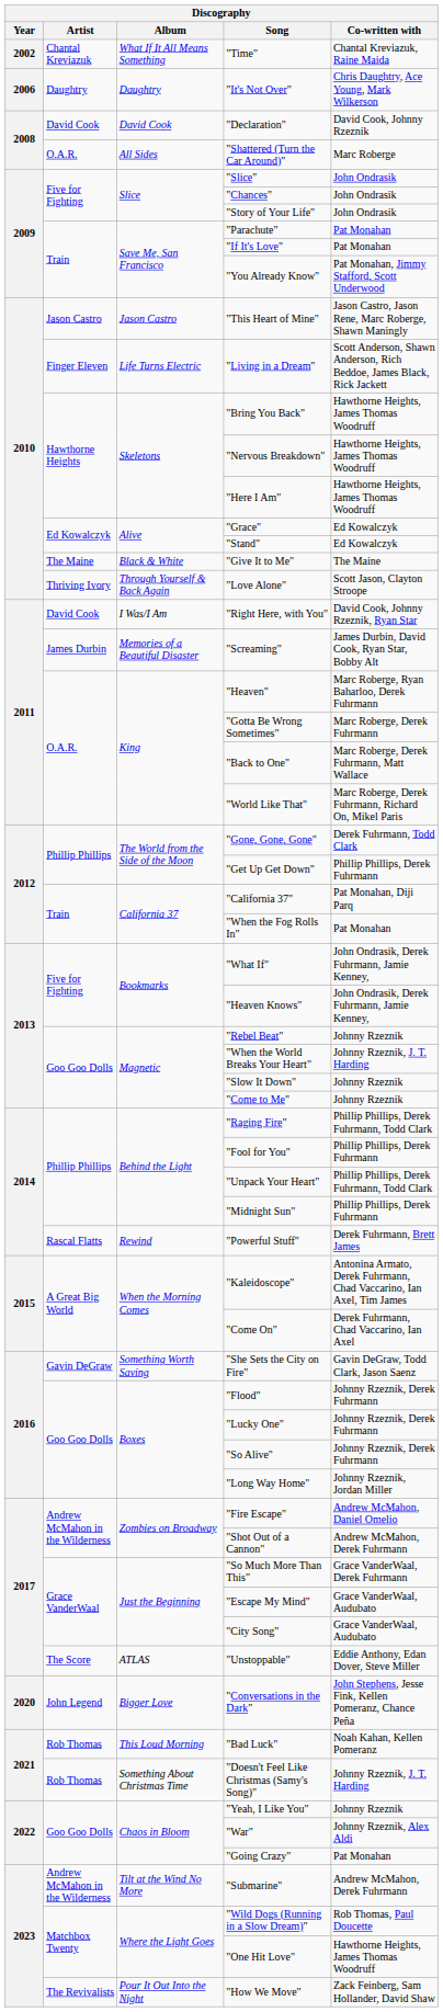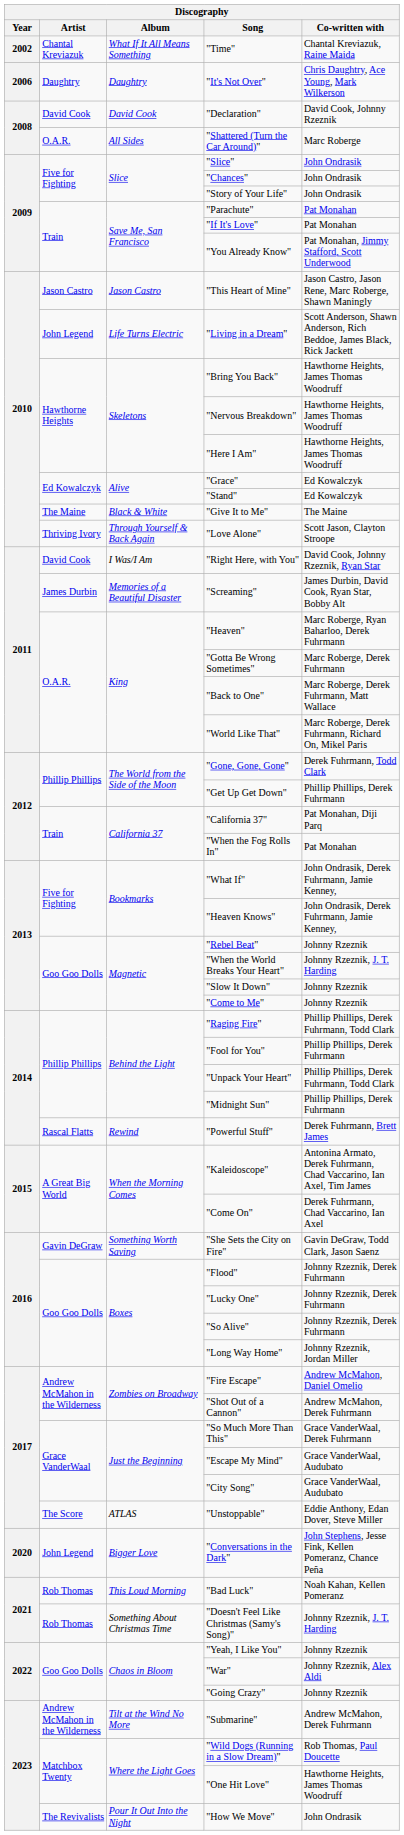 <table class="wikitable">
 <tr>
 <th colspan="5">Discography</th>
 </tr>
 <tr Som>
 <th width="50">Year</th>
 <th width="100">Artist</th>
 <th width="150">Album</th>
 <th width="150">Song</th>
 <th width="150">Co-written with</th>
 </tr>
 <tr>
 <th>2002</th>
 <td><a href='#'>Chantal Kreviazuk</a></td>
 <td><em><a href='#'>What If It All Means Something</a></em></td>
 <td>"Time"</td>
 <td>Chantal Kreviazuk, <a href='#'>Raine Maida</a></td>
 </tr>
 <tr>
 <th>2006</th>
 <td><a href='#'>Daughtry</a></td>
 <td><em><a href='#'>Daughtry</a></em></td>
 <td>"<a href='#'>It's Not Over</a>"</td>
 <td><a href='#'>Chris Daughtry</a>, <a href='#'>Ace Young</a>, <a href='#'>Mark Wilkerson</a></td>
 </tr>
 <tr>
 <th rowspan="2">2008</th>
 <td><a href='#'>David Cook</a></td>
 <td><em><a href='#'>David Cook</a></em></td>
 <td>"Declaration"</td>
 <td>David Cook, Johnny Rzeznik</td>
 </tr>
 <tr>
 <td><a href='#'>O.A.R.</a></td>
 <td><em><a href='#'>All Sides</a></em></td>
 <td>"<a href='#'>Shattered (Turn the Car Around)</a>"</td>
 <td>Marc Roberge</td>
 </tr>
 <tr>
 <th rowspan="6">2009</th>
 <td rowspan="3"><a href='#'>Five for Fighting</a></td>
 <td rowspan="3"><em><a href='#'>Slice</a></em></td>
 <td>"<a href='#'>Slice</a>"</td>
 <td><a href='#'>John Ondrasik</a></td>
 </tr>
 <tr>
 <td>"<a href='#'>Chances</a>"</td>
 <td>John Ondrasik</td>
 </tr>
 <tr>
 <td>"Story of Your Life"</td>
 <td>John Ondrasik</td>
 </tr>
 <tr>
 <td rowspan="3"><a href='#'>Train</a></td>
 <td rowspan="3"><em><a href='#'>Save Me, San Francisco</a></em></td>
 <td>"Parachute"</td>
 <td><a href='#'>Pat Monahan</a></td>
 </tr>
 <tr>
 <td>"<a href='#'>If It's Love</a>"</td>
 <td>Pat Monahan</td>
 </tr>
 <tr>
 <td>"You Already Know"</td>
 <td>Pat Monahan, <a href='#'>Jimmy Stafford, Scott Underwood</a></td>
 </tr>
 <tr>
 <th rowspan="9">2010</th>
 <td><a href='#'>Jason Castro</a></td>
 <td><em><a href='#'>Jason Castro</a></em></td>
 <td>"This Heart of Mine"</td>
 <td>Jason Castro, Jason Rene, Marc Roberge, Shawn Maningly</td>
 </tr>
 <tr>
-<td><a href='#'>Finger Eleven</a></td>
+<td><a href='#'>John Legend</a></td>
 <td><em><a href='#'>Life Turns Electric</a></em></td>
 <td>"<a href='#'>Living in a Dream</a>"</td>
 <td>Scott Anderson, Shawn Anderson, Rich Beddoe, James Black, Rick Jackett</td>
 </tr>
 <tr>
 <td rowspan="3"><a href='#'>Hawthorne Heights</a></td>
 <td rowspan="3"><em><a href='#'>Skeletons</a></em></td>
 <td>"Bring You Back"</td>
 <td>Hawthorne Heights, James Thomas Woodruff</td>
 </tr>
 <tr>
 <td>"Nervous Breakdown"</td>
 <td>Hawthorne Heights, James Thomas Woodruff</td>
 </tr>
 <tr>
 <td>"Here I Am"</td>
 <td>Hawthorne Heights, James Thomas Woodruff</td>
 </tr>
 <tr>
 <td rowspan="2"><a href='#'>Ed Kowalczyk</a></td>
 <td rowspan="2"><em><a href='#'>Alive</a></em></td>
 <td>"Grace"</td>
 <td>Ed Kowalczyk</td>
 </tr>
 <tr>
 <td>"Stand"</td>
 <td>Ed Kowalczyk</td>
 </tr>
 <tr>
 <td><a href='#'>The Maine</a></td>
 <td><em><a href='#'>Black & White</a></em></td>
 <td>"Give It to Me"</td>
 <td>The Maine</td>
 </tr>
 <tr>
 <td><a href='#'>Thriving Ivory</a></td>
 <td><em><a href='#'>Through Yourself & Back Again</a></em></td>
 <td>"Love Alone"</td>
 <td>Scott Jason, Clayton Stroope</td>
 </tr>
 <tr>
 <th rowspan="6">2011</th>
 <td><a href='#'>David Cook</a></td>
 <td><em>I Was/I Am</em></td>
 <td>"Right Here, with You"</td>
 <td>David Cook, Johnny Rzeznik, <a href='#'>Ryan Star</a></td>
 </tr>
 <tr>
 <td><a href='#'>James Durbin</a></td>
 <td><em><a href='#'>Memories of a Beautiful Disaster</a></em></td>
 <td>"Screaming"</td>
 <td>James Durbin, David Cook, Ryan Star, Bobby Alt</td>
 </tr>
 <tr>
 <td rowspan="4"><a href='#'>O.A.R.</a></td>
 <td rowspan="4"><em><a href='#'>King</a></em></td>
 <td>"Heaven"</td>
 <td>Marc Roberge, Ryan Baharloo, Derek Fuhrmann</td>
 </tr>
 <tr>
 <td>"Gotta Be Wrong Sometimes"</td>
 <td>Marc Roberge, Derek Fuhrmann</td>
 </tr>
 <tr>
 <td>"Back to One"</td>
 <td>Marc Roberge, Derek Fuhrmann, Matt Wallace</td>
 </tr>
 <tr>
 <td>"World Like That"</td>
 <td>Marc Roberge, Derek Fuhrmann, Richard On, Mikel Paris</td>
 </tr>
 <tr>
 <th rowspan="4">2012</th>
 <td rowspan="2"><a href='#'>Phillip Phillips</a></td>
 <td rowspan="2"><em><a href='#'>The World from the Side of the Moon</a></em></td>
 <td>"<a href='#'>Gone, Gone, Gone</a>"</td>
 <td>Derek Fuhrmann, <a href='#'>Todd Clark</a></td>
 </tr>
 <tr>
 <td>"Get Up Get Down"</td>
 <td>Phillip Phillips, Derek Fuhrmann</td>
 </tr>
 <tr>
 <td rowspan="2"><a href='#'>Train</a></td>
 <td rowspan="2"><em><a href='#'>California 37</a></em></td>
 <td>"California 37"</td>
 <td>Pat Monahan, Diji Parq</td>
 </tr>
 <tr>
 <td>"When the Fog Rolls In"</td>
 <td>Pat Monahan</td>
 </tr>
 <tr>
 <th rowspan="6">2013</th>
 <td rowspan="2"><a href='#'>Five for Fighting</a></td>
 <td rowspan="2"><em><a href='#'>Bookmarks</a></em></td>
 <td>"What If"</td>
 <td>John Ondrasik, Derek Fuhrmann, Jamie Kenney,</td>
 </tr>
 <tr>
 <td>"Heaven Knows"</td>
 <td>John Ondrasik, Derek Fuhrmann, Jamie Kenney,</td>
 </tr>
 <tr>
 <td rowspan="4"><a href='#'>Goo Goo Dolls</a></td>
 <td rowspan="4"><em><a href='#'>Magnetic</a></em></td>
 <td>"<a href='#'>Rebel Beat</a>"</td>
 <td>Johnny Rzeznik</td>
 </tr>
 <tr>
 <td>"When the World Breaks Your Heart"</td>
 <td>Johnny Rzeznik, <a href='#'>J. T. Harding</a></td>
 </tr>
 <tr>
 <td>"Slow It Down"</td>
 <td>Johnny Rzeznik</td>
 </tr>
 <tr>
 <td>"<a href='#'>Come to Me</a>"</td>
 <td>Johnny Rzeznik</td>
 </tr>
 <tr>
 <th rowspan="5">2014</th>
 <td rowspan="4"><a href='#'>Phillip Phillips</a></td>
 <td rowspan="4"><em><a href='#'>Behind the Light</a></em></td>
 <td>"<a href='#'>Raging Fire</a>"</td>
 <td>Phillip Phillips, Derek Fuhrmann, Todd Clark</td>
 </tr>
 <tr>
 <td>"Fool for You"</td>
 <td>Phillip Phillips, Derek Fuhrmann</td>
 </tr>
 <tr>
 <td>"Unpack Your Heart"</td>
 <td>Phillip Phillips, Derek Fuhrmann, Todd Clark</td>
 </tr>
 <tr>
 <td>"Midnight Sun"</td>
 <td>Phillip Phillips, Derek Fuhrmann</td>
 </tr>
 <tr>
 <td><a href='#'>Rascal Flatts</a></td>
 <td><em><a href='#'>Rewind</a></em></td>
 <td>"Powerful Stuff"</td>
 <td>Derek Fuhrmann, <a href='#'>Brett James</a></td>
 </tr>
 <tr>
 <th rowspan="2">2015</th>
 <td rowspan="2"><a href='#'>A Great Big World</a></td>
 <td rowspan="2"><em><a href='#'>When the Morning Comes</a></em></td>
 <td>"Kaleidoscope"</td>
 <td>Antonina Armato, Derek Fuhrmann, Chad Vaccarino, Ian Axel, Tim James</td>
 </tr>
 <tr>
 <td>"Come On"</td>
 <td>Derek Fuhrmann, Chad Vaccarino, Ian Axel</td>
 </tr>
 <tr>
 <th rowspan="5">2016</th>
 <td><a href='#'>Gavin DeGraw</a></td>
 <td><em><a href='#'>Something Worth Saving</a></em></td>
 <td>"She Sets the City on Fire"</td>
 <td>Gavin DeGraw, Todd Clark, Jason Saenz</td>
 </tr>
 <tr>
 <td rowspan="4"><a href='#'>Goo Goo Dolls</a></td>
 <td rowspan="4"><em><a href='#'>Boxes</a></em></td>
 <td>"Flood" </td>
 <td>Johnny Rzeznik, Derek Fuhrmann</td>
 </tr>
 <tr>
 <td>"Lucky One"</td>
 <td>Johnny Rzeznik, Derek Fuhrmann</td>
 </tr>
 <tr>
 <td>"So Alive"</td>
 <td>Johnny Rzeznik, Derek Fuhrmann</td>
 </tr>
 <tr>
 <td>"Long Way Home"</td>
 <td>Johnny Rzeznik, Jordan Miller</td>
 </tr>
 <tr>
 <th rowspan="6">2017</th>
 <td rowspan="2"><a href='#'>Andrew McMahon in the Wilderness</a></td>
 <td rowspan="2"><em><a href='#'>Zombies on Broadway</a></em></td>
 <td>"Fire Escape"</td>
 <td><a href='#'>Andrew McMahon</a>, <a href='#'>Daniel Omelio</a></td>
 </tr>
 <tr>
 <td>"Shot Out of a Cannon"</td>
 <td>Andrew McMahon, Derek Fuhrmann</td>
 </tr>
 <tr>
 <td rowspan="3"><a href='#'>Grace VanderWaal</a></td>
 <td rowspan="3"><em><a href='#'>Just the Beginning</a></em></td>
 <td>"So Much More Than This"</td>
 <td>Grace VanderWaal, Derek Fuhrmann</td>
 </tr>
 <tr>
 <td>"Escape My Mind"</td>
 <td>Grace VanderWaal, Audubato</td>
 </tr>
 <tr>
 <td>"City Song"</td>
 <td>Grace VanderWaal, Audubato</td>
 </tr>
 <tr>
 <td><a href='#'>The Score</a></td>
 <td><em>ATLAS</em></td>
 <td>"Unstoppable"</td>
 <td>Eddie Anthony, Edan Dover, Steve Miller</td>
 </tr>
 <tr>
 <th>2020</th>
 <td><a href='#'>John Legend</a></td>
 <td><em><a href='#'>Bigger Love</a></em></td>
 <td>"<a href='#'>Conversations in the Dark</a>"</td>
 <td><a href='#'>John Stephens</a>, Jesse Fink, Kellen Pomeranz, Chance Peña</td>
 </tr>
 <tr>
 <th rowspan="2">2021</th>
 <td><a href='#'>Rob Thomas</a></td>
 <td><em><a href='#'>This Loud Morning</a></em></td>
 <td>"Bad Luck"</td>
 <td>Noah Kahan, Kellen Pomeranz</td>
 </tr>
 <tr>
 <td><a href='#'>Rob Thomas</a></td>
 <td><em>Something About Christmas Time</em></td>
 <td>"Doesn't Feel Like Christmas (Samy's Song)"</td>
 <td>Johnny Rzeznik, <a href='#'>J. T. Harding</a></td>
 </tr>
 <tr>
 <th rowspan="3">2022</th>
 <td rowspan="3"><a href='#'>Goo Goo Dolls</a></td>
 <td rowspan="3"><em><a href='#'>Chaos in Bloom</a></em></td>
 <td>"Yeah, I Like You"</td>
 <td>Johnny Rzeznik</td>
 </tr>
 <tr>
 <td>"War"</td>
 <td>Johnny Rzeznik, <a href='#'>Alex Aldi</a></td>
 </tr>
 <tr>
 <td>"Going Crazy"</td>
-<td>Pat Monahan</td>
+<td>Johnny Rzeznik</td>
 </tr>
 <tr>
 <th rowspan="4">2023</th>
 <td><a href='#'>Andrew McMahon in the Wilderness</a></td>
 <td><em><a href='#'>Tilt at the Wind No More</a></em></td>
 <td>"Submarine"</td>
 <td>Andrew McMahon, Derek Fuhrmann</td>
 </tr>
 <tr>
 <td rowspan="2"><a href='#'>Matchbox Twenty</a></td>
 <td rowspan="2"><em><a href='#'>Where the Light Goes</a></em></td>
 <td>"<a href='#'>Wild Dogs (Running in a Slow Dream)</a>"</td>
 <td>Rob Thomas, <a href='#'>Paul Doucette</a></td>
 </tr>
 <tr>
 <td>"One Hit Love"</td>
 <td>Hawthorne Heights, James Thomas Woodruff</td>
 </tr>
 <tr>
 <td><a href='#'>The Revivalists</a></td>
 <td><em><a href='#'>Pour It Out Into the Night</a></em></td>
 <td>"How We Move"</td>
-<td>Zack Feinberg, Sam Hollander, David Shaw</td>
+<td>John Ondrasik</td>
 </tr>
 </table>
